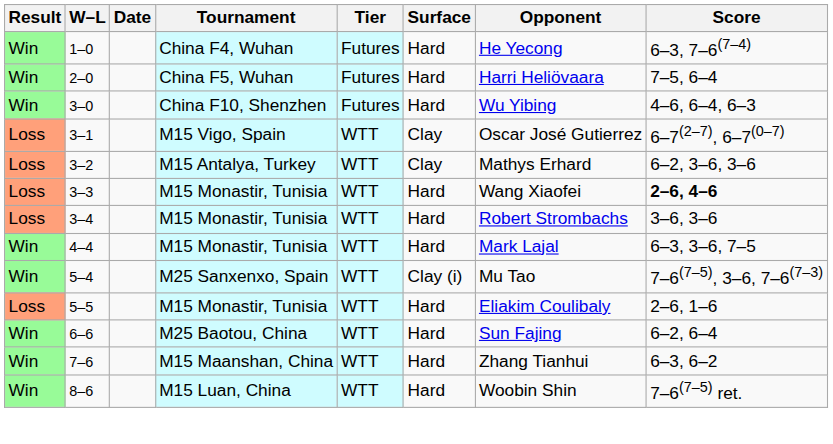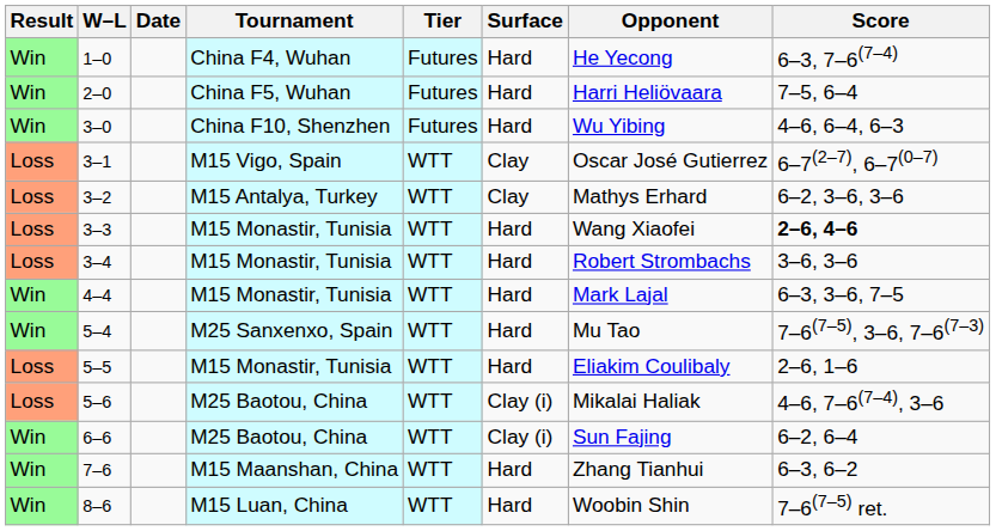 <table class="sortable wikitable">
 <tr>
 <th>Result</th>
 <th class="unsortable">W–L</th>
 <th>Date</th>
 <th>Tournament</th>
 <th>Tier</th>
 <th>Surface</th>
 <th>Opponent</th>
 <th class="unsortable">Score</th>
 </tr>
 <tr>
 <td bgcolor=98FB98>Win</td>
 <td><small>1–0</small></td>
 <td></td>
 <td style="background:#cffcff;">China F4, Wuhan</td>
 <td style="background:#cffcff;">Futures</td>
 <td>Hard</td>
 <td> <a href='#'>He Yecong</a></td>
 <td>6–3, 7–6<sup>(7–4)</sup></td>
 </tr>
 <tr>
 <td bgcolor=98FB98>Win</td>
 <td><small>2–0</small></td>
 <td></td>
 <td style="background:#cffcff;">China F5, Wuhan</td>
 <td style="background:#cffcff;">Futures</td>
 <td>Hard</td>
 <td> <a href='#'>Harri Heliövaara</a></td>
 <td>7–5, 6–4</td>
 </tr>
 <tr>
 <td bgcolor=98FB98>Win</td>
 <td><small>3–0</small></td>
 <td></td>
 <td style="background:#cffcff;">China F10, Shenzhen</td>
 <td style="background:#cffcff;">Futures</td>
 <td>Hard</td>
 <td> <a href='#'>Wu Yibing</a></td>
 <td>4–6, 6–4, 6–3</td>
 </tr>
 <tr>
 <td bgcolor=FFA07A>Loss</td>
 <td><small>3–1</small></td>
 <td></td>
 <td style="background:#cffcff;">M15 Vigo, Spain</td>
 <td style="background:#cffcff;">WTT</td>
 <td>Clay</td>
 <td> Oscar José Gutierrez</td>
 <td>6–7<sup>(2–7)</sup>, 6–7<sup>(0–7)</sup></td>
 </tr>
 <tr>
 <td bgcolor=FFA07A>Loss</td>
 <td><small>3–2</small></td>
 <td></td>
 <td style="background:#cffcff;">M15 Antalya, Turkey</td>
 <td style="background:#cffcff;">WTT</td>
 <td>Clay</td>
 <td> Mathys Erhard</td>
 <td>6–2, 3–6, 3–6</td>
 </tr>
 <tr>
 <td bgcolor=FFA07A>Loss</td>
 <td><small>3–3</small></td>
 <td></td>
 <td style="background:#cffcff;">M15 Monastir, Tunisia</td>
 <td style="background:#cffcff;">WTT</td>
 <td>Hard</td>
 <td> Wang Xiaofei</td>
 <td><strong>2–6, 4–6</strong></td>
 </tr>
 <tr>
 <td bgcolor=FFA07A>Loss</td>
 <td><small>3–4</small></td>
 <td></td>
 <td style="background:#cffcff;">M15 Monastir, Tunisia</td>
 <td style="background:#cffcff;">WTT</td>
 <td>Hard</td>
 <td> <a href='#'>Robert Strombachs</a></td>
 <td>3–6, 3–6</td>
 </tr>
 <tr>
 <td bgcolor=98FB98>Win</td>
 <td><small>4–4</small></td>
 <td></td>
 <td style="background:#cffcff;">M15 Monastir, Tunisia</td>
 <td style="background:#cffcff;">WTT</td>
 <td>Hard</td>
 <td> <a href='#'>Mark Lajal</a></td>
 <td>6–3, 3–6, 7–5</td>
 </tr>
 <tr>
 <td bgcolor=98FB98>Win</td>
 <td><small>5–4</small></td>
 <td></td>
 <td style="background:#cffcff;">M25 Sanxenxo, Spain</td>
 <td style="background:#cffcff;">WTT</td>
-<td>Clay (i)</td>
+<td>Hard</td>
 <td> Mu Tao</td>
 <td>7–6<sup>(7–5)</sup>, 3–6, 7–6<sup>(7–3)</sup></td>
 </tr>
 <tr>
 <td bgcolor=FFA07A>Loss</td>
 <td><small>5–5</small></td>
 <td></td>
 <td style="background:#cffcff;">M15 Monastir, Tunisia</td>
 <td style="background:#cffcff;">WTT</td>
 <td>Hard</td>
 <td> <a href='#'>Eliakim Coulibaly</a></td>
 <td>2–6, 1–6</td>
 </tr>
 <tr>
+<td bgcolor=FFA07A>Loss</td>
+<td><small>5–6</small></td>
+<td></td>
+<td style="background:#cffcff;">M25 Baotou, China</td>
+<td style="background:#cffcff;">WTT</td>
+<td>Clay (i)</td>
+<td> Mikalai Haliak</td>
+<td>4–6, 7–6<sup>(7–4)</sup>, 3–6</td>
+</tr>
+<tr>
 <td bgcolor=98FB98>Win</td>
 <td><small>6–6</small></td>
 <td></td>
 <td style="background:#cffcff;">M25 Baotou, China</td>
 <td style="background:#cffcff;">WTT</td>
-<td>Hard</td>
+<td>Clay (i)</td>
 <td> <a href='#'>Sun Fajing</a></td>
 <td>6–2, 6–4</td>
 </tr>
 <tr>
 <td bgcolor=98FB98>Win</td>
 <td><small>7–6</small></td>
 <td></td>
 <td style="background:#cffcff;">M15 Maanshan, China</td>
 <td style="background:#cffcff;">WTT</td>
 <td>Hard</td>
 <td> Zhang Tianhui</td>
 <td>6–3, 6–2</td>
 </tr>
 <tr>
 <td bgcolor=98FB98>Win</td>
 <td><small>8–6</small></td>
 <td></td>
 <td style="background:#cffcff;">M15 Luan, China</td>
 <td style="background:#cffcff;">WTT</td>
 <td>Hard</td>
 <td> Woobin Shin</td>
 <td>7–6<sup>(7–5)</sup> ret.</td>
 </tr>
 </table>
